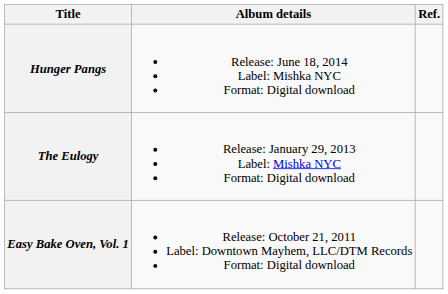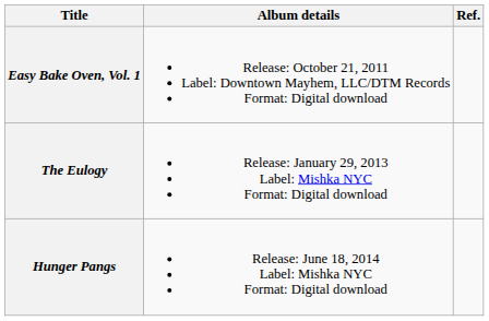 <table class="wikitable plainrowheaders" style="text-align:center;">
 <tr>
 <th scope="col">Title</th>
 <th scope="col">Album details</th>
 <th scope="col">Ref.</th>
 </tr>
 <tr>
-<th scope="row"><em>Hunger Pangs</em></th>
-<td><br><ul><li>Release: June 18, 2014</li><li>Label: Mishka NYC</li><li>Format: Digital download</li></ul></td>
+<th scope="row"><em>Easy Bake Oven, Vol. 1</em></th>
+<td><br><ul><li>Release: October 21, 2011</li><li>Label: Downtown Mayhem, LLC/DTM Records</li><li>Format: Digital download</li></ul></td>
 <td></td>
 </tr>
 <tr>
 <th scope="row"><em>The Eulogy</em></th>
 <td><br><ul><li>Release: January 29, 2013</li><li>Label: <a href='#'>Mishka NYC</a></li><li>Format: Digital download</li></ul></td>
 <td></td>
 </tr>
 <tr>
-<th scope="row"><em>Easy Bake Oven, Vol. 1</em></th>
-<td><br><ul><li>Release: October 21, 2011</li><li>Label: Downtown Mayhem, LLC/DTM Records</li><li>Format: Digital download</li></ul></td>
+<th scope="row"><em>Hunger Pangs</em></th>
+<td><br><ul><li>Release: June 18, 2014</li><li>Label: Mishka NYC</li><li>Format: Digital download</li></ul></td>
 <td></td>
 </tr>
 </table>
